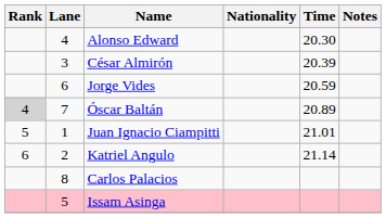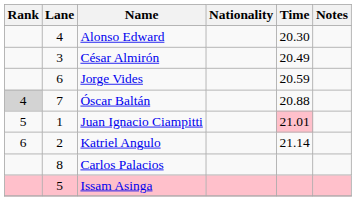 <table class="wikitable sortable" style="text-align:center">
 <tr>
 <th>Rank</th>
 <th>Lane</th>
 <th>Name</th>
 <th>Nationality</th>
 <th>Time</th>
 <th>Notes</th>
 </tr>
 <tr>
 <td></td>
 <td>4</td>
 <td align=left><a href='#'>Alonso Edward</a></td>
 <td align=left></td>
 <td>20.30</td>
 <td></td>
 </tr>
 <tr>
 <td></td>
 <td>3</td>
 <td align=left><a href='#'>César Almirón</a></td>
 <td align=left></td>
-<td>20.39</td>
+<td>20.49</td>
 <td></td>
 </tr>
 <tr>
 <td></td>
 <td>6</td>
 <td align=left><a href='#'>Jorge Vides</a></td>
 <td align=left></td>
 <td>20.59</td>
 <td></td>
 </tr>
 <tr>
 <td style="background: lightgrey;">4</td>
 <td>7</td>
 <td align=left><a href='#'>Óscar Baltán</a></td>
 <td align=left></td>
-<td>20.89</td>
+<td>20.88</td>
 <td></td>
 </tr>
 <tr>
 <td>5</td>
 <td>1</td>
 <td align=left><a href='#'>Juan Ignacio Ciampitti</a></td>
 <td align=left></td>
-<td>21.01</td>
+<td style="background: pink;">21.01</td>
 <td></td>
 </tr>
 <tr>
 <td>6</td>
 <td>2</td>
 <td align=left><a href='#'>Katriel Angulo</a></td>
 <td align=left></td>
 <td>21.14</td>
 <td></td>
 </tr>
 <tr>
 <td></td>
 <td>8</td>
 <td align=left><a href='#'>Carlos Palacios</a></td>
 <td align=left></td>
 <td></td>
 <td></td>
 </tr>
 <tr style="background:pink;">
 <td></td>
 <td>5</td>
 <td align=left><a href='#'>Issam Asinga</a></td>
 <td align=left></td>
 <td></td>
 <td></td>
 </tr>
 <tr>
 </tr>
 </table>
